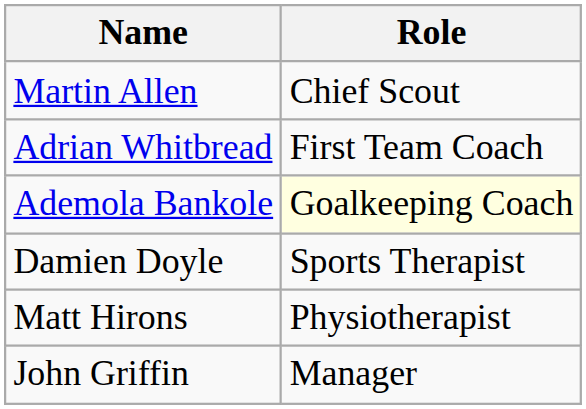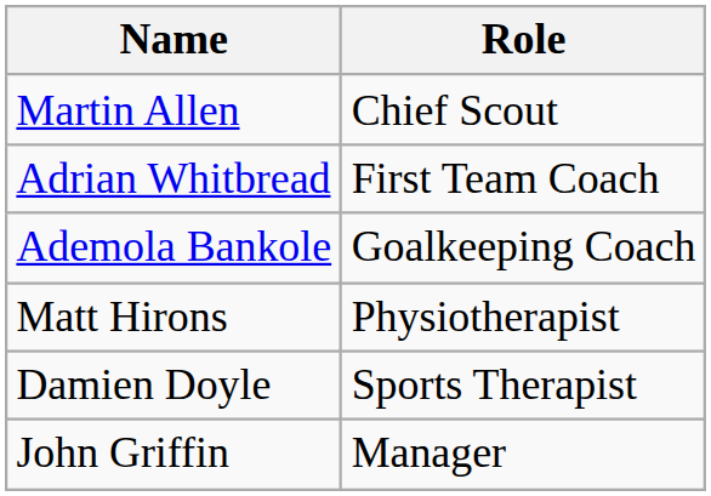 <table class="wikitable">
 <tr>
 <th>Name</th>
 <th>Role</th>
 </tr>
 <tr>
 <td> <a href='#'>Martin Allen</a></td>
 <td>Chief Scout</td>
 </tr>
 <tr>
 <td> <a href='#'>Adrian Whitbread</a></td>
 <td>First Team Coach</td>
 </tr>
 <tr>
 <td> <a href='#'>Ademola Bankole</a></td>
-<td style="background: lightyellow;">Goalkeeping Coach</td>
+<td>Goalkeeping Coach</td>
+</tr>
+<tr>
+<td> Matt Hirons</td>
+<td>Physiotherapist</td>
 </tr>
 <tr>
 <td> Damien Doyle</td>
 <td>Sports Therapist</td>
 </tr>
 <tr>
-<td> Matt Hirons</td>
-<td>Physiotherapist</td>
-</tr>
-<tr>
 <td> John Griffin</td>
 <td>Manager</td>
 </tr>
 </table>
